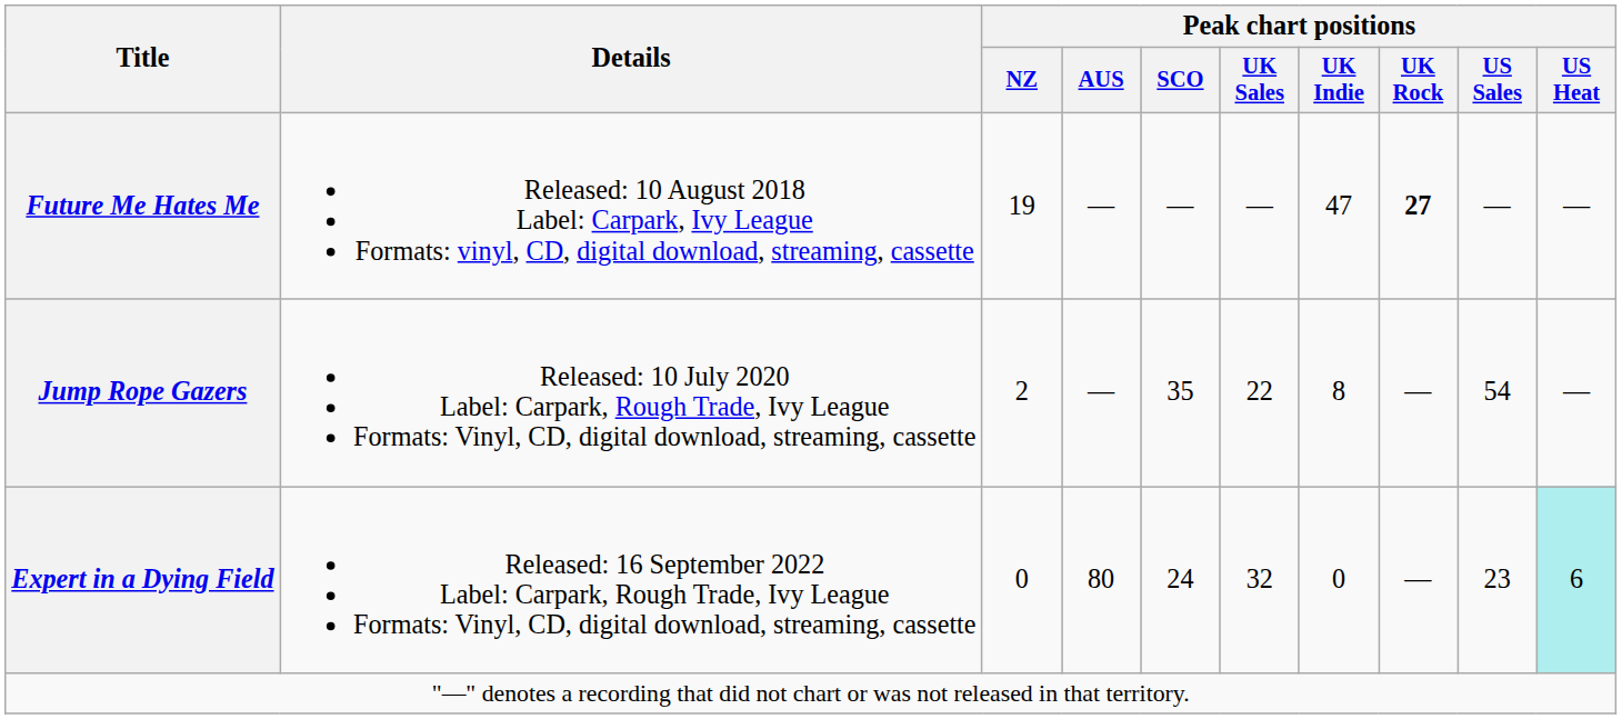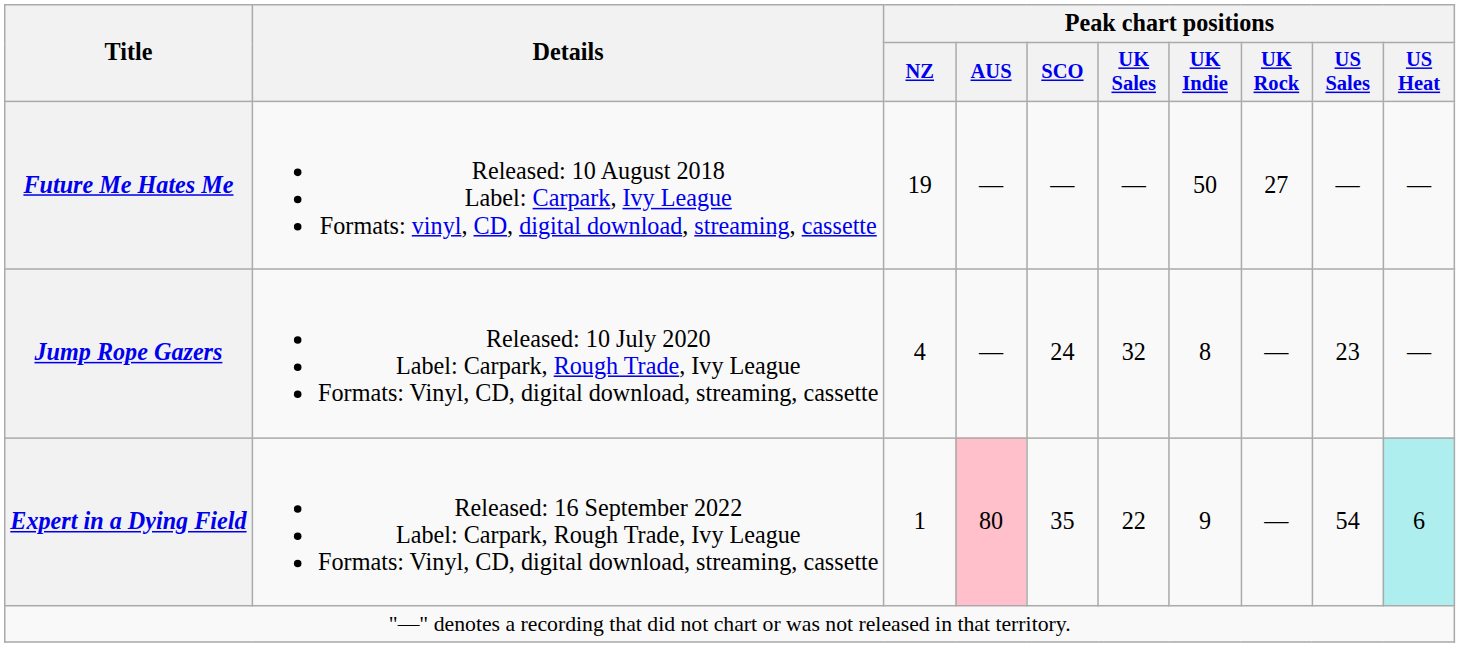 <table class="wikitable plainrowheaders" style="text-align:center;">
 <tr>
 <th scope="col" rowspan="2">Title</th>
 <th scope="col" rowspan="2">Details</th>
 <th scope="col" colspan="8">Peak chart positions</th>
 </tr>
 <tr>
 <th scope="col" style="width:3em; font-size:85%"><a href='#'>NZ</a><br></th>
 <th scope="col" style="width:3em; font-size:85%"><a href='#'>AUS</a><br></th>
 <th scope="col" style="width:3em; font-size:85%"><a href='#'>SCO</a><br></th>
 <th scope="col" style="width:3em; font-size:85%"><a href='#'>UK<br>Sales</a><br></th>
 <th scope="col" style="width:3em; font-size:85%"><a href='#'>UK<br>Indie</a><br></th>
 <th scope="col" style="width:3em; font-size:85%"><a href='#'>UK<br>Rock</a><br></th>
 <th scope="col" style="width:3em; font-size:85%"><a href='#'>US<br>Sales</a><br></th>
 <th scope="col" style="width:3em; font-size:85%"><a href='#'>US<br>Heat</a><br></th>
 </tr>
 <tr>
 <th scope="row"><em><a href='#'>Future Me Hates Me</a></em></th>
 <td><br><ul><li>Released: 10 August 2018</li><li>Label: <a href='#'>Carpark</a>, <a href='#'>Ivy League</a></li><li>Formats: <a href='#'>vinyl</a>, <a href='#'>CD</a>, <a href='#'>digital download</a>, <a href='#'>streaming</a>, <a href='#'>cassette</a></li></ul></td>
 <td>19</td>
 <td>—</td>
 <td>—</td>
 <td>—</td>
-<td>47</td>
-<td><strong>27</strong></td>
+<td>50</td>
+<td>27</td>
 <td>—</td>
 <td>—</td>
 </tr>
 <tr>
 <th scope="row"><em><a href='#'>Jump Rope Gazers</a></em></th>
 <td><br><ul><li>Released: 10 July 2020</li><li>Label: Carpark, <a href='#'>Rough Trade</a>, Ivy League</li><li>Formats: Vinyl, CD, digital download, streaming, cassette</li></ul></td>
-<td>2</td>
+<td>4</td>
 <td>—</td>
-<td>35</td>
-<td>22</td>
+<td>24</td>
+<td>32</td>
 <td>8</td>
 <td>—</td>
-<td>54</td>
+<td>23</td>
 <td>—</td>
 </tr>
 <tr>
 <th scope="row"><em><a href='#'>Expert in a Dying Field</a></em></th>
 <td><br><ul><li>Released: 16 September 2022</li><li>Label: Carpark, Rough Trade, Ivy League</li><li>Formats: Vinyl, CD, digital download, streaming, cassette</li></ul></td>
-<td>0</td>
-<td>80</td>
-<td>24</td>
-<td>32</td>
-<td>0</td>
+<td>1</td>
+<td style="background: pink;">80</td>
+<td>35</td>
+<td>22</td>
+<td>9</td>
 <td>—</td>
-<td>23</td>
+<td>54</td>
 <td style="background: paleturquoise;">6</td>
 </tr>
 <tr>
 <td colspan="14" style="font-size:90%">"—" denotes a recording that did not chart or was not released in that territory.</td>
 </tr>
 </table>
